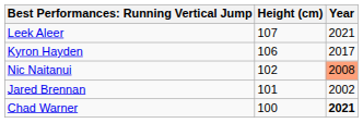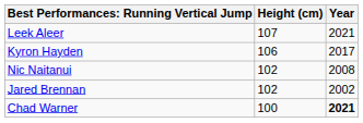 <table class="wikitable">
 <tr>
 <th>Best Performances: Running Vertical Jump</th>
 <th>Height (cm)</th>
 <th>Year</th>
 </tr>
 <tr>
 <td><a href='#'>Leek Aleer</a></td>
 <td>107</td>
 <td>2021</td>
 </tr>
 <tr>
 <td><a href='#'>Kyron Hayden</a></td>
 <td>106</td>
 <td>2017</td>
 </tr>
 <tr>
 <td><a href='#'>Nic Naitanui</a></td>
 <td>102</td>
-<td style="background: lightsalmon;">2008</td>
+<td>2008</td>
 </tr>
 <tr>
 <td><a href='#'>Jared Brennan</a></td>
-<td>101</td>
+<td>102</td>
 <td>2002</td>
 </tr>
 <tr>
 <td><a href='#'>Chad Warner</a></td>
 <td>100</td>
 <td><strong>2021</strong></td>
 </tr>
 </table>
